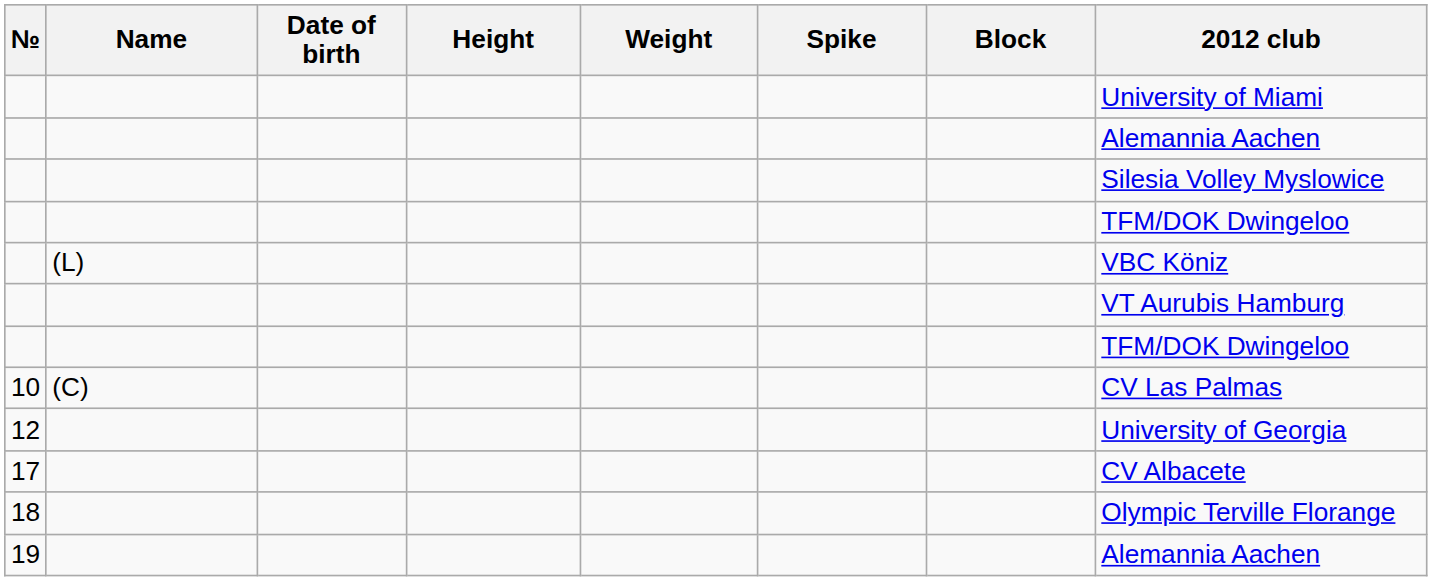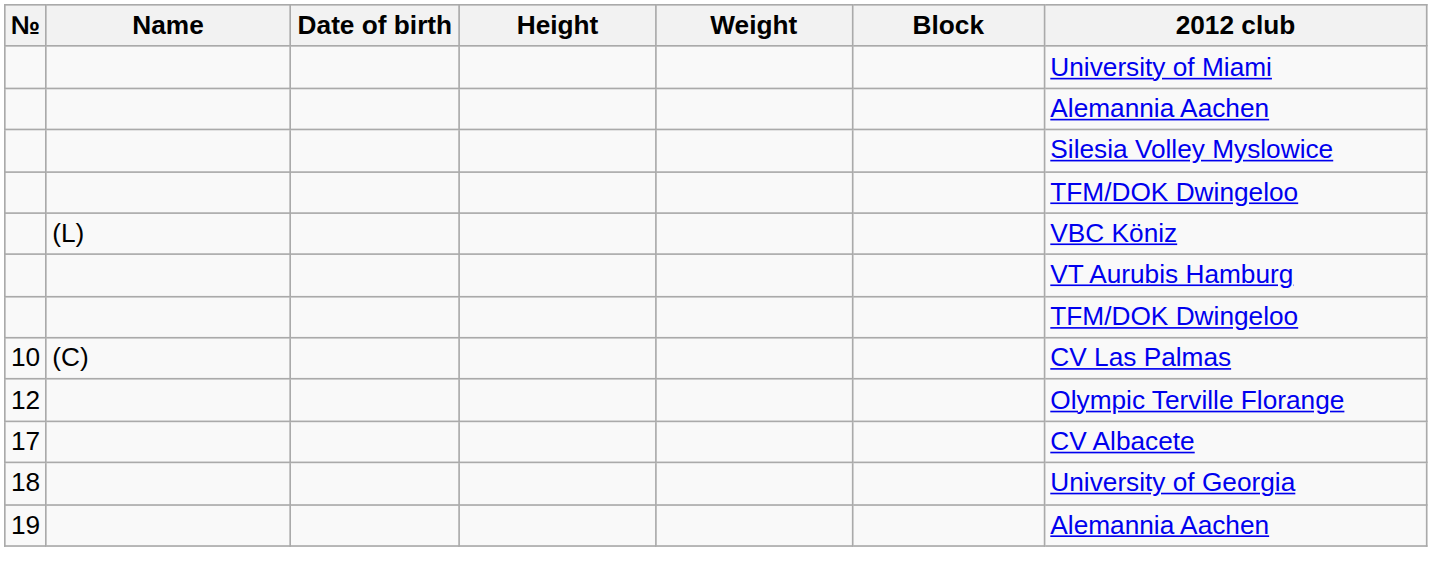 <table class="wikitable sortable" style="font-size:100%; text-align:center;">
 <tr>
 <th>№</th>
 <th style="width:12em">Name</th>
 <th style="width:8em">Date of birth</th>
 <th style="width:9em">Height</th>
 <th style="width:9em">Weight</th>
-<th style="width:9em">Spike</th>
 <th style="width:9em">Block</th>
 <th style="width:19em">2012 club</th>
 </tr>
 <tr>
 <td></td>
 <td style="text-align:left;"></td>
 <td style="text-align:right;"></td>
-<td></td>
 <td></td>
 <td></td>
 <td></td>
 <td style="text-align:left;"> <a href='#'>University of Miami</a></td>
 </tr>
 <tr>
 <td></td>
 <td style="text-align:left;"></td>
 <td style="text-align:right;"></td>
 <td></td>
 <td></td>
 <td></td>
-<td></td>
 <td style="text-align:left;"> <a href='#'>Alemannia Aachen</a></td>
 </tr>
 <tr>
 <td></td>
 <td style="text-align:left;"></td>
 <td style="text-align:right;"></td>
-<td></td>
 <td></td>
 <td></td>
 <td></td>
 <td style="text-align:left;"> <a href='#'>Silesia Volley Myslowice</a></td>
 </tr>
 <tr>
 <td></td>
 <td style="text-align:left;"></td>
 <td style="text-align:right;"></td>
 <td></td>
 <td></td>
 <td></td>
-<td></td>
 <td style="text-align:left;"> <a href='#'>TFM/DOK Dwingeloo</a></td>
 </tr>
 <tr>
 <td></td>
 <td style="text-align:left;"> (L)</td>
 <td style="text-align:right;"></td>
-<td></td>
 <td></td>
 <td></td>
 <td></td>
 <td style="text-align:left;"> <a href='#'>VBC Köniz</a></td>
 </tr>
 <tr>
 <td></td>
 <td style="text-align:left;"></td>
 <td style="text-align:right;"></td>
 <td></td>
 <td></td>
 <td></td>
-<td></td>
 <td style="text-align:left;"> <a href='#'>VT Aurubis Hamburg</a></td>
 </tr>
 <tr>
 <td></td>
 <td style="text-align:left;"></td>
 <td style="text-align:right;"></td>
-<td></td>
 <td></td>
 <td></td>
 <td></td>
 <td style="text-align:left;"> <a href='#'>TFM/DOK Dwingeloo</a></td>
 </tr>
 <tr>
 <td>10</td>
 <td style="text-align:left;"> (C)</td>
 <td style="text-align:right;"></td>
 <td></td>
 <td></td>
 <td></td>
-<td></td>
 <td style="text-align:left;"> <a href='#'>CV Las Palmas</a></td>
 </tr>
 <tr>
 <td>12</td>
 <td style="text-align:left;"></td>
 <td style="text-align:right;"></td>
 <td></td>
 <td></td>
 <td></td>
-<td></td>
-<td style="text-align:left;"> <a href='#'>University of Georgia</a></td>
+<td style="text-align:left;"> <a href='#'>Olympic Terville Florange</a></td>
 </tr>
 <tr>
 <td>17</td>
 <td style="text-align:left;"></td>
 <td style="text-align:right;"></td>
-<td></td>
 <td></td>
 <td></td>
 <td></td>
 <td style="text-align:left;"> <a href='#'>CV Albacete</a></td>
 </tr>
 <tr>
 <td>18</td>
 <td style="text-align:left;"></td>
 <td style="text-align:right;"></td>
 <td></td>
 <td></td>
 <td></td>
-<td></td>
-<td style="text-align:left;"> <a href='#'>Olympic Terville Florange</a></td>
+<td style="text-align:left;"> <a href='#'>University of Georgia</a></td>
 </tr>
 <tr>
 <td>19</td>
 <td style="text-align:left;"></td>
 <td style="text-align:right;"></td>
 <td></td>
 <td></td>
 <td></td>
-<td></td>
 <td style="text-align:left;"> <a href='#'>Alemannia Aachen</a></td>
 </tr>
 </table>
